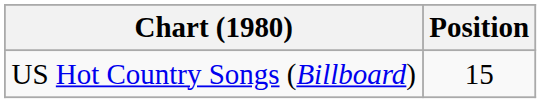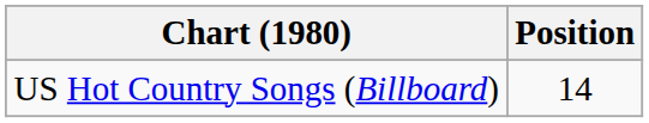 <table class="wikitable sortable">
 <tr>
 <th scope="col">Chart (1980)</th>
 <th scope="col">Position</th>
 </tr>
 <tr>
 <td>US <a href='#'>Hot Country Songs</a> (<em><a href='#'>Billboard</a></em>)</td>
-<td align="center">15</td>
+<td align="center">14</td>
 </tr>
 </table>
